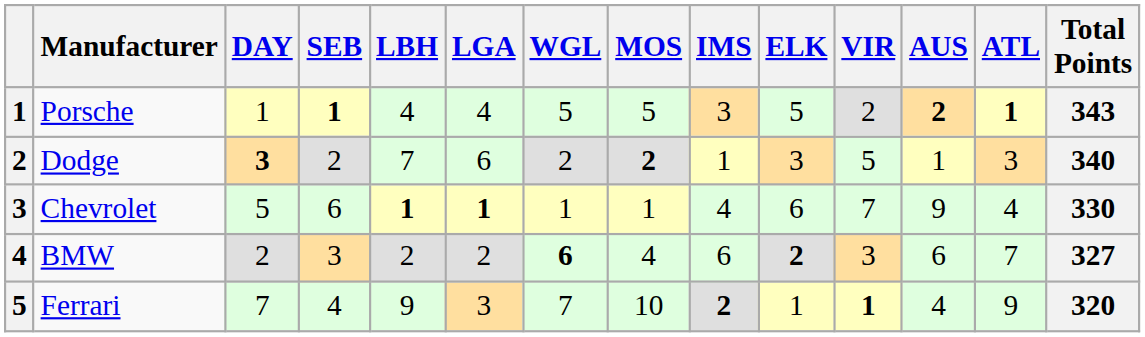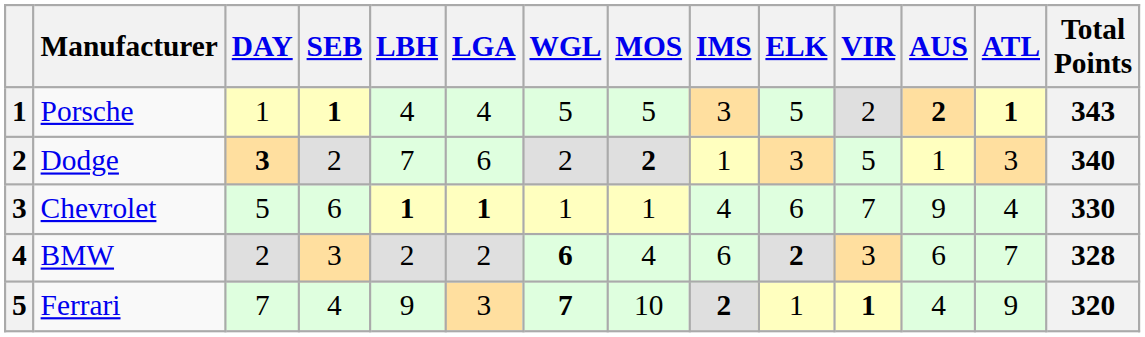 <table class="wikitable" style="font-size:85%; text-align:center">
 <tr>
 <th valign="middle"></th>
 <th valign="middle">Manufacturer</th>
 <th><a href='#'>DAY</a></th>
 <th><a href='#'>SEB</a></th>
 <th><a href='#'>LBH</a></th>
 <th><a href='#'>LGA</a></th>
 <th><a href='#'>WGL</a></th>
 <th><a href='#'>MOS</a></th>
 <th><a href='#'>IMS</a></th>
 <th><a href='#'>ELK</a></th>
 <th><a href='#'>VIR</a></th>
 <th><a href='#'>AUS</a></th>
 <th><a href='#'>ATL</a></th>
 <th valign="middle">Total<br>Points</th>
 </tr>
 <tr>
 <th>1</th>
 <td align="left"><a href='#'>Porsche</a></td>
 <td style="background:#FFFFBF;">1</td>
 <td style="background:#FFFFBF;"><strong>1</strong></td>
 <td style="background:#dfffdf;">4</td>
 <td style="background:#dfffdf;">4</td>
 <td style="background:#dfffdf;">5</td>
 <td style="background:#dfffdf;">5</td>
 <td style="background:#ffdf9f;">3</td>
 <td style="background:#dfffdf;">5</td>
 <td style="background:#dfdfdf;">2</td>
 <td style="background:#ffdf9f;"><strong>2</strong></td>
 <td style="background:#FFFFBF;"><strong>1</strong></td>
 <th>343</th>
 </tr>
 <tr>
 <th>2</th>
 <td align="left"><a href='#'>Dodge</a></td>
 <td style="background:#ffdf9f;"><strong>3</strong></td>
 <td style="background:#dfdfdf;">2</td>
 <td style="background:#dfffdf;">7</td>
 <td style="background:#dfffdf;">6</td>
 <td style="background:#dfdfdf;">2</td>
 <td style="background:#dfdfdf;"><strong>2</strong></td>
 <td style="background:#FFFFBF;">1</td>
 <td style="background:#ffdf9f;">3</td>
 <td style="background:#dfffdf;">5</td>
 <td style="background:#FFFFBF;">1</td>
 <td style="background:#ffdf9f;">3</td>
 <th>340</th>
 </tr>
 <tr>
 <th>3</th>
 <td align="left"><a href='#'>Chevrolet</a></td>
 <td style="background:#dfffdf;">5</td>
 <td style="background:#dfffdf;">6</td>
 <td style="background:#FFFFBF;"><strong>1</strong></td>
 <td style="background:#FFFFBF;"><strong>1</strong></td>
 <td style="background:#FFFFBF;">1</td>
 <td style="background:#FFFFBF;">1</td>
 <td style="background:#dfffdf;">4</td>
 <td style="background:#dfffdf;">6</td>
 <td style="background:#dfffdf;">7</td>
 <td style="background:#dfffdf;">9</td>
 <td style="background:#dfffdf;">4</td>
 <th>330</th>
 </tr>
 <tr>
 <th>4</th>
 <td align="left"><a href='#'>BMW</a></td>
 <td style="background:#dfdfdf;">2</td>
 <td style="background:#ffdf9f;">3</td>
 <td style="background:#dfdfdf;">2</td>
 <td style="background:#dfdfdf;">2</td>
 <td style="background:#dfffdf;"><strong>6</strong></td>
 <td style="background:#dfffdf;">4</td>
 <td style="background:#dfffdf;">6</td>
 <td style="background:#dfdfdf;"><strong>2</strong></td>
 <td style="background:#ffdf9f;">3</td>
 <td style="background:#dfffdf;">6</td>
 <td style="background:#dfffdf;">7</td>
-<th>327</th>
+<th>328</th>
 </tr>
 <tr>
 <th>5</th>
 <td align="left"><a href='#'>Ferrari</a></td>
 <td style="background:#dfffdf;">7</td>
 <td style="background:#dfffdf;">4</td>
 <td style="background:#dfffdf;">9</td>
 <td style="background:#ffdf9f;">3</td>
-<td style="background:#dfffdf;">7</td>
+<td style="background:#dfffdf;"><strong>7</strong></td>
 <td style="background:#dfffdf;">10</td>
 <td style="background:#dfdfdf;"><strong>2</strong></td>
 <td style="background:#FFFFBF;">1</td>
 <td style="background:#FFFFBF;"><strong>1</strong></td>
 <td style="background:#dfffdf;">4</td>
 <td style="background:#dfffdf;">9</td>
 <th>320</th>
 </tr>
 </table>
